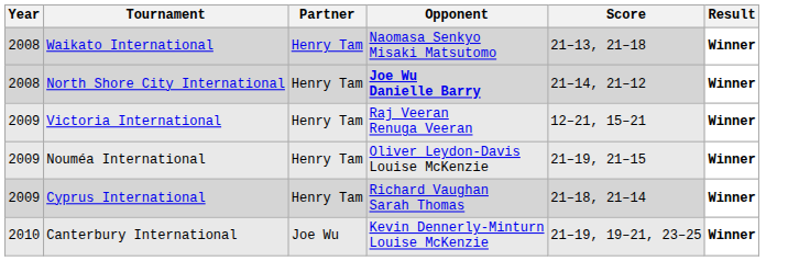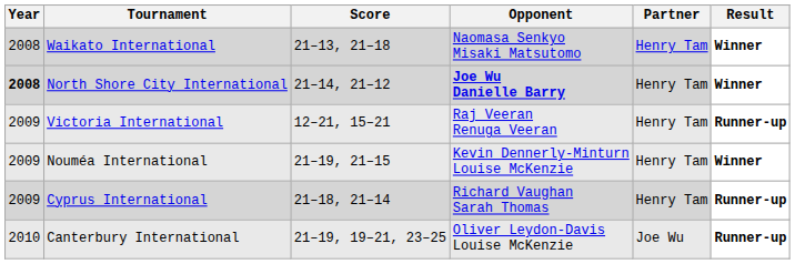 <table class="sortable wikitable" style="font-size: 90%;">
 <tr>
 <th>Year</th>
 <th>Tournament</th>
+<th>Score</th>
+<th>Opponent</th>
 <th>Partner</th>
-<th>Opponent</th>
-<th>Score</th>
 <th>Result</th>
 </tr>
 <tr style="background:#D5D5D5">
 <td align="center">2008</td>
 <td align="left"><a href='#'>Waikato International</a></td>
+<td align="left">21–13, 21–18</td>
+<td align="left"> <a href='#'>Naomasa Senkyo</a> <br>  <a href='#'>Misaki Matsutomo</a></td>
 <td align="left"> <a href='#'>Henry Tam</a></td>
-<td align="left"> <a href='#'>Naomasa Senkyo</a> <br>  <a href='#'>Misaki Matsutomo</a></td>
-<td align="left">21–13, 21–18</td>
 <td style="text-align:left; background:white"> <strong>Winner</strong></td>
 </tr>
 <tr style="background:#D5D5D5">
-<td align="center">2008</td>
+<td align="center"><strong>2008</strong></td>
 <td align="left"><a href='#'>North Shore City International</a></td>
+<td align="left">21–14, 21–12</td>
+<td align="left"><strong> <a href='#'>Joe Wu</a> <br>  <a href='#'>Danielle Barry</a></strong></td>
 <td align="left"> Henry Tam</td>
-<td align="left"><strong> <a href='#'>Joe Wu</a> <br>  <a href='#'>Danielle Barry</a></strong></td>
-<td align="left">21–14, 21–12</td>
 <td style="text-align:left; background:white"> <strong>Winner</strong></td>
 </tr>
 <tr style="background:#E9E9E9">
 <td align="center">2009</td>
 <td align="left"><a href='#'>Victoria International</a></td>
+<td align="left">12–21, 15–21</td>
+<td align="left"> <a href='#'>Raj Veeran</a> <br>  <a href='#'>Renuga Veeran</a></td>
 <td align="left"> Henry Tam</td>
-<td align="left"> <a href='#'>Raj Veeran</a> <br>  <a href='#'>Renuga Veeran</a></td>
-<td align="left">12–21, 15–21</td>
-<td style="text-align:left; background:white"> <strong>Winner</strong></td>
+<td style="text-align:left; background:white"> <strong>Runner-up</strong></td>
 </tr>
 <tr style="background:#E9E9E9">
 <td align="center">2009</td>
 <td align="left">Nouméa International</td>
+<td align="left">21–19, 21–15</td>
+<td align="left"> <a href='#'>Kevin Dennerly-Minturn</a> <br>  <a href='#'>Louise McKenzie</a></td>
 <td align="left"> Henry Tam</td>
-<td align="left"> <a href='#'>Oliver Leydon-Davis</a> <br>  Louise McKenzie</td>
-<td align="left">21–19, 21–15</td>
 <td style="text-align:left; background:white"> <strong>Winner</strong></td>
 </tr>
 <tr style="background:#D5D5D5">
 <td align="center">2009</td>
 <td align="left"><a href='#'>Cyprus International</a></td>
+<td align="left">21–18, 21–14</td>
+<td align="left"> <a href='#'>Richard Vaughan</a> <br>  <a href='#'>Sarah Thomas</a></td>
 <td align="left"> Henry Tam</td>
-<td align="left"> <a href='#'>Richard Vaughan</a> <br>  <a href='#'>Sarah Thomas</a></td>
-<td align="left">21–18, 21–14</td>
-<td style="text-align:left; background:white"> <strong>Winner</strong></td>
+<td style="text-align:left; background:white"> <strong>Runner-up</strong></td>
 </tr>
 <tr style="background:#E9E9E9">
 <td align="center">2010</td>
 <td align="left">Canterbury International</td>
+<td align="left">21–19, 19–21, 23–25</td>
+<td align="left"> <a href='#'>Oliver Leydon-Davis</a> <br>  Louise McKenzie</td>
 <td align="left"> Joe Wu</td>
-<td align="left"> <a href='#'>Kevin Dennerly-Minturn</a> <br>  <a href='#'>Louise McKenzie</a></td>
-<td align="left">21–19, 19–21, 23–25</td>
-<td style="text-align:left; background:white"> <strong>Winner</strong></td>
+<td style="text-align:left; background:white"> <strong>Runner-up</strong></td>
 </tr>
 </table>
